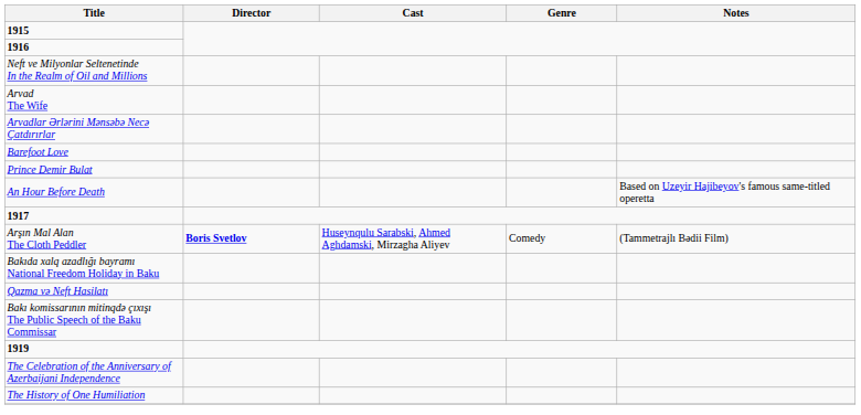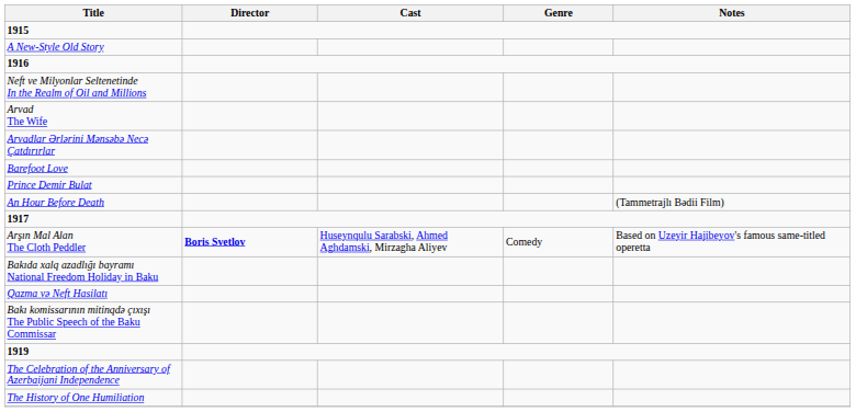 <table class="wikitable" width= "100%">
 <tr>
 <th width=21%>Title</th>
 <th width=16%>Director</th>
 <th width=22%>Cast</th>
 <th width=13%>Genre</th>
 <th width=28%>Notes</th>
 </tr>
 <tr>
 <td><strong>1915</strong></td>
+</tr>
+<tr>
+<td><em><a href='#'>A New-Style Old Story</a></em></td>
+<td></td>
+<td></td>
+<td></td>
+<td></td>
 </tr>
 <tr>
 <td><strong>1916</strong></td>
 </tr>
 <tr>
 <td><em>Neft ve Milyonlar Seltenetinde</em><br><em><a href='#'>In the Realm of Oil and Millions</a></em></td>
 <td></td>
 <td></td>
 <td></td>
 <td></td>
 </tr>
 <tr>
 <td><em>Arvad</em><br><a href='#'>The Wife</a></td>
 <td></td>
 <td></td>
 <td></td>
 <td></td>
 </tr>
 <tr>
 <td><em><a href='#'>Arvadlar Ərlərini Mənsəbə Necə Çatdırırlar</a></em></td>
 <td></td>
 <td></td>
 <td></td>
 <td></td>
 </tr>
 <tr>
 <td><em><a href='#'>Barefoot Love</a></em></td>
 <td></td>
 <td></td>
 <td></td>
 <td></td>
 </tr>
 <tr>
 <td><em><a href='#'>Prince Demir Bulat</a></em></td>
 <td></td>
 <td></td>
 <td></td>
 <td></td>
 </tr>
 <tr>
 <td><em><a href='#'>An Hour Before Death</a></em></td>
 <td></td>
 <td></td>
 <td></td>
-<td>Based on <a href='#'>Uzeyir Hajibeyov</a>'s famous same-titled operetta</td>
+<td>(Tammetrajlı Bədii Film)</td>
 </tr>
 <tr>
 <td><strong>1917</strong></td>
 </tr>
 <tr>
 <td><em>Arşın Mal Alan</em><br><a href='#'>The Cloth Peddler</a></td>
 <td><strong><a href='#'>Boris Svetlov</a></strong></td>
 <td><a href='#'>Huseynqulu Sarabski</a>, <a href='#'>Ahmed Aghdamski</a>, Mirzagha Aliyev</td>
 <td>Comedy</td>
-<td>(Tammetrajlı Bədii Film)</td>
+<td>Based on <a href='#'>Uzeyir Hajibeyov</a>'s famous same-titled operetta</td>
 </tr>
 <tr>
 <td><em>Bakıda xalq azadlığı bayramı</em><br><a href='#'>National Freedom Holiday in Baku</a></td>
 <td></td>
 <td></td>
 <td></td>
 <td></td>
 </tr>
 <tr>
 <td><em><a href='#'>Qazma və Neft Hasilatı</a></em></td>
 <td></td>
 <td></td>
 <td></td>
 <td></td>
 </tr>
 <tr>
 <td><em>Bakı komissarının mitinqdə çıxışı</em><br><a href='#'>The Public Speech of the Baku Commissar</a></td>
 <td></td>
 <td></td>
 <td></td>
 <td></td>
 </tr>
 <tr>
 <td><strong>1919</strong></td>
 </tr>
 <tr>
 <td><em><a href='#'>The Celebration of the Anniversary of Azerbaijani Independence</a></em></td>
 <td></td>
 <td></td>
 <td></td>
 <td></td>
 </tr>
 <tr>
 <td><em><a href='#'>The History of One Humiliation</a></em></td>
 <td></td>
 <td></td>
 <td></td>
 <td></td>
 </tr>
 <tr>
 </tr>
 </table>
